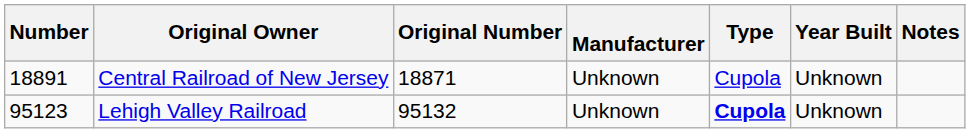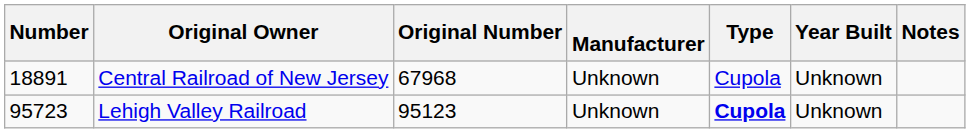 <table class="wikitable">
 <tr>
 <th>Number</th>
 <th>Original Owner</th>
 <th>Original Number</th>
 <th><br>Manufacturer</th>
 <th>Type</th>
 <th>Year Built</th>
 <th>Notes</th>
 </tr>
 <tr>
 <td>18891</td>
 <td><a href='#'>Central Railroad of New Jersey</a></td>
-<td>18871</td>
+<td>67968</td>
 <td>Unknown</td>
 <td><a href='#'>Cupola</a></td>
 <td>Unknown</td>
 <td></td>
 </tr>
 <tr>
+<td>95723</td>
+<td><a href='#'>Lehigh Valley Railroad</a></td>
 <td>95123</td>
-<td><a href='#'>Lehigh Valley Railroad</a></td>
-<td>95132</td>
 <td>Unknown</td>
 <td><strong><a href='#'>Cupola</a></strong></td>
 <td>Unknown</td>
 <td></td>
 </tr>
 </table>
